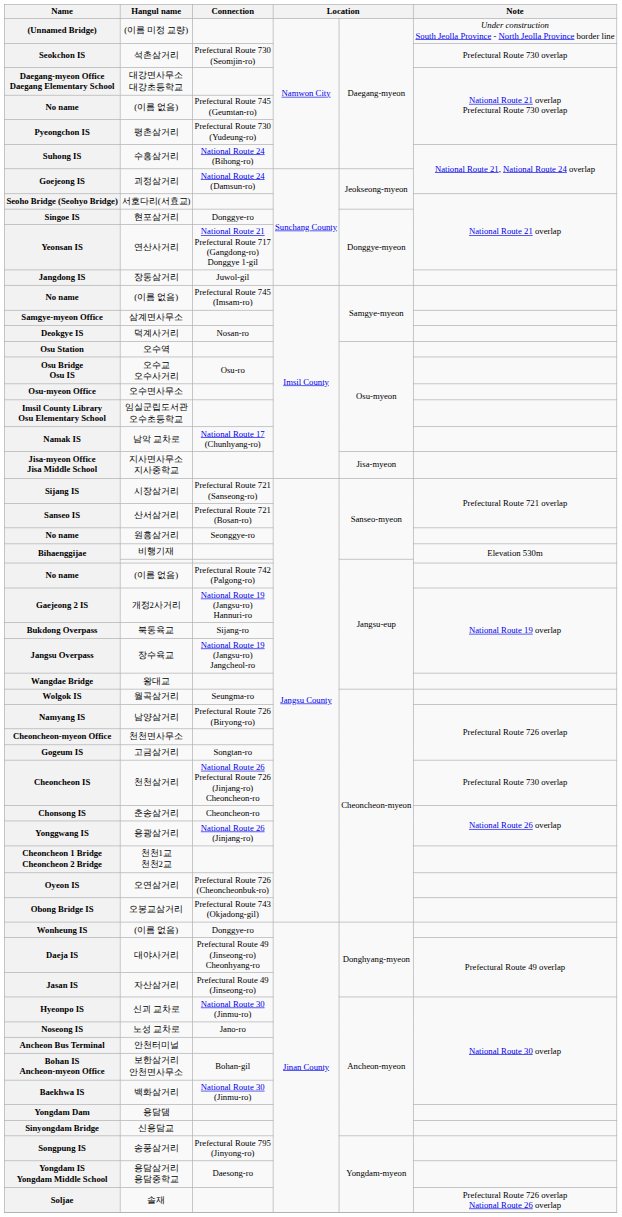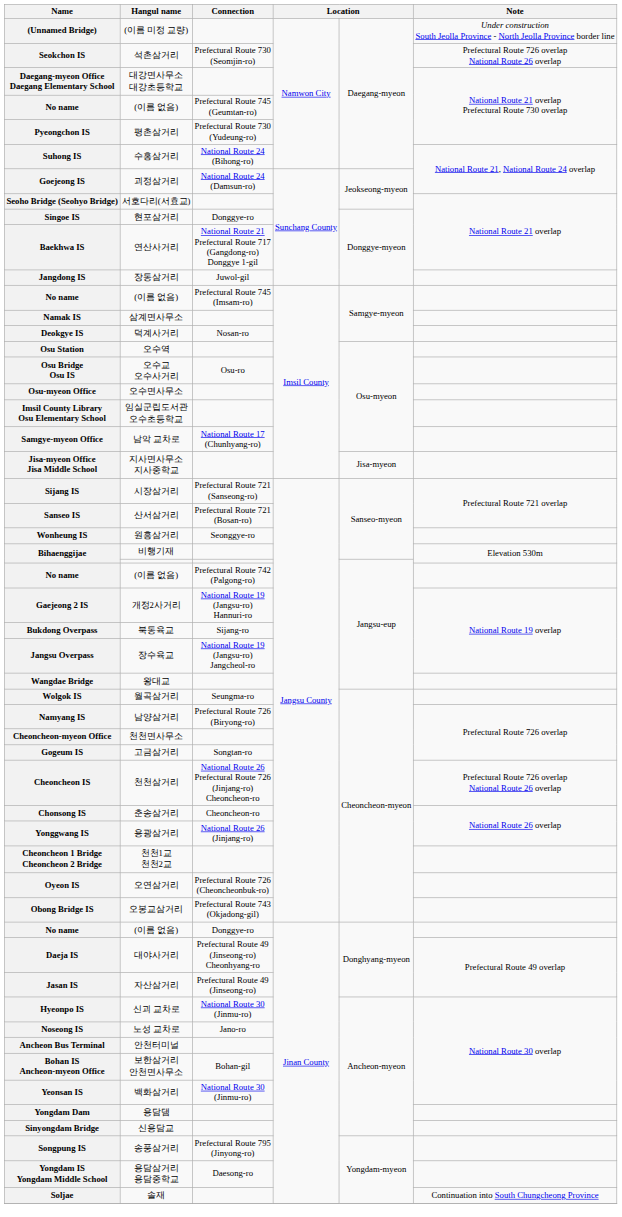 <table class="wikitable" style="font-size: 85%; text-align: center;">
 <tr>
 <th>Name </th>
 <th>Hangul name</th>
 <th>Connection</th>
 <th colspan="2">Location</th>
 <th>Note</th>
 </tr>
 <tr>
 <th>(Unnamed Bridge)</th>
 <td>(이름 미정 교량)</td>
 <td></td>
 <td rowspan=6><a href='#'>Namwon City</a></td>
 <td rowspan=6>Daegang-myeon</td>
 <td><em>Under construction</em><br><a href='#'>South Jeolla Province</a> - <a href='#'>North Jeolla Province</a> border line</td>
 </tr>
 <tr>
 <th>Seokchon IS</th>
 <td>석촌삼거리</td>
 <td>Prefectural Route 730<br>(Seomjin-ro)</td>
-<td>Prefectural Route 730 overlap</td>
+<td>Prefectural Route 726 overlap<br><a href='#'>National Route 26</a> overlap</td>
 </tr>
 <tr>
 <th>Daegang-myeon Office<br>Daegang Elementary School</th>
 <td>대강면사무소<br>대강초등학교</td>
 <td></td>
 <td rowspan=3><a href='#'>National Route 21</a> overlap<br>Prefectural Route 730 overlap</td>
 </tr>
 <tr>
 <th>No name</th>
 <td>(이름 없음)</td>
 <td>Prefectural Route 745<br>(Geumtan-ro)</td>
 </tr>
 <tr>
 <th>Pyeongchon IS</th>
 <td>평촌삼거리</td>
 <td>Prefectural Route 730<br>(Yudeung-ro)</td>
 </tr>
 <tr>
 <th>Suhong IS</th>
 <td>수홍삼거리</td>
 <td><a href='#'>National Route 24</a><br>(Bihong-ro)</td>
 <td rowspan=2><a href='#'>National Route 21</a>, <a href='#'>National Route 24</a> overlap</td>
 </tr>
 <tr>
 <th>Goejeong IS</th>
 <td>괴정삼거리</td>
 <td><a href='#'>National Route 24</a><br>(Damsun-ro)</td>
 <td rowspan=5><a href='#'>Sunchang County</a></td>
 <td rowspan=2>Jeokseong-myeon</td>
 </tr>
 <tr>
 <th>Seoho Bridge (Seohyo Bridge)</th>
 <td>서호다리(서효교)</td>
 <td></td>
 <td rowspan=3><a href='#'>National Route 21</a> overlap</td>
 </tr>
 <tr>
 <th>Singoe IS</th>
 <td>현포삼거리</td>
 <td>Donggye-ro</td>
 <td rowspan=3>Donggye-myeon</td>
 </tr>
 <tr>
-<th>Yeonsan IS</th>
+<th>Baekhwa IS</th>
 <td>연산사거리</td>
 <td><a href='#'>National Route 21</a><br>Prefectural Route 717<br>(Gangdong-ro)<br>Donggye 1-gil</td>
 </tr>
 <tr>
 <th>Jangdong IS</th>
 <td>장동삼거리</td>
 <td>Juwol-gil</td>
 <td></td>
 </tr>
 <tr>
 <th>No name</th>
 <td>(이름 없음)</td>
 <td>Prefectural Route 745<br>(Imsam-ro)</td>
 <td rowspan=9><a href='#'>Imsil County</a></td>
 <td rowspan=3>Samgye-myeon</td>
 <td></td>
 </tr>
 <tr>
-<th>Samgye-myeon Office</th>
+<th>Namak IS</th>
 <td>삼계면사무소</td>
 <td></td>
 <td></td>
 </tr>
 <tr>
 <th>Deokgye IS</th>
 <td>덕계사거리</td>
 <td>Nosan-ro</td>
 <td></td>
 </tr>
 <tr>
 <th>Osu Station</th>
 <td>오수역</td>
 <td></td>
 <td rowspan=5>Osu-myeon</td>
 <td></td>
 </tr>
 <tr>
 <th>Osu Bridge<br>Osu IS</th>
 <td>오수교<br>오수사거리</td>
 <td>Osu-ro</td>
 <td></td>
 </tr>
 <tr>
 <th>Osu-myeon Office</th>
 <td>오수면사무소</td>
 <td></td>
 <td></td>
 </tr>
 <tr>
 <th>Imsil County Library<br>Osu Elementary School</th>
 <td>임실군립도서관<br>오수초등학교</td>
 <td></td>
 <td></td>
 </tr>
 <tr>
-<th>Namak IS</th>
+<th>Samgye-myeon Office</th>
 <td>남악 교차로</td>
 <td><a href='#'>National Route 17</a><br>(Chunhyang-ro)</td>
 <td></td>
 </tr>
 <tr>
 <th>Jisa-myeon Office<br>Jisa Middle School</th>
 <td>지사면사무소<br>지사중학교</td>
 <td></td>
 <td>Jisa-myeon</td>
 <td></td>
 </tr>
 <tr>
 <th>Sijang IS</th>
 <td>시장삼거리</td>
 <td>Prefectural Route 721<br>(Sanseong-ro)</td>
 <td rowspan=20><a href='#'>Jangsu County</a></td>
 <td rowspan=4>Sanseo-myeon</td>
 <td rowspan=2>Prefectural Route 721 overlap</td>
 </tr>
 <tr>
 <th>Sanseo IS</th>
 <td>산서삼거리</td>
 <td>Prefectural Route 721<br>(Bosan-ro)</td>
 </tr>
 <tr>
-<th>No name</th>
+<th>Wonheung IS</th>
 <td>원흥삼거리</td>
 <td>Seonggye-ro</td>
 <td></td>
 </tr>
 <tr>
 <th rowspan=2>Bihaenggijae</th>
 <td>비행기재</td>
 <td></td>
 <td rowspan=2>Elevation 530m</td>
 </tr>
 <tr>
 <td></td>
 <td></td>
 <td rowspan=6>Jangsu-eup</td>
 </tr>
 <tr>
 <th>No name</th>
 <td>(이름 없음)</td>
 <td>Prefectural Route 742<br>(Palgong-ro)</td>
 <td></td>
 </tr>
 <tr>
 <th>Gaejeong 2 IS</th>
 <td>개정2사거리</td>
 <td><a href='#'>National Route 19</a><br>(Jangsu-ro)<br>Hannuri-ro</td>
 <td rowspan=3><a href='#'>National Route 19</a> overlap</td>
 </tr>
 <tr>
 <th>Bukdong Overpass</th>
 <td>북동육교</td>
 <td>Sijang-ro</td>
 </tr>
 <tr>
 <th>Jangsu Overpass</th>
 <td>장수육교</td>
 <td><a href='#'>National Route 19</a><br>(Jangsu-ro)<br>Jangcheol-ro</td>
 </tr>
 <tr>
 <th>Wangdae Bridge</th>
 <td>왕대교</td>
 <td></td>
 <td></td>
 </tr>
 <tr>
 <th>Wolgok IS</th>
 <td>월곡삼거리</td>
 <td>Seungma-ro</td>
 <td rowspan=10>Cheoncheon-myeon</td>
 <td></td>
 </tr>
 <tr>
 <th>Namyang IS</th>
 <td>남양삼거리</td>
 <td>Prefectural Route 726<br>(Biryong-ro)</td>
 <td rowspan=3>Prefectural Route 726 overlap</td>
 </tr>
 <tr>
 <th>Cheoncheon-myeon Office</th>
 <td>천천면사무소</td>
 <td></td>
 </tr>
 <tr>
 <th>Gogeum IS</th>
 <td>고금삼거리</td>
 <td>Songtan-ro</td>
 </tr>
 <tr>
 <th>Cheoncheon IS</th>
 <td>천천삼거리</td>
 <td><a href='#'>National Route 26</a><br>Prefectural Route 726<br>(Jinjang-ro)<br>Cheoncheon-ro</td>
-<td>Prefectural Route 730 overlap</td>
+<td>Prefectural Route 726 overlap<br><a href='#'>National Route 26</a> overlap</td>
 </tr>
 <tr>
 <th>Chonsong IS</th>
 <td>춘송삼거리</td>
 <td>Cheoncheon-ro</td>
 <td rowspan=2><a href='#'>National Route 26</a> overlap</td>
 </tr>
 <tr>
 <th>Yonggwang IS</th>
 <td>용광삼거리</td>
 <td><a href='#'>National Route 26</a><br>(Jinjang-ro)</td>
 </tr>
 <tr>
 <th>Cheoncheon 1 Bridge<br>Cheoncheon 2 Bridge</th>
 <td>천천1교<br>천천2교</td>
 <td></td>
 <td></td>
 </tr>
 <tr>
 <th>Oyeon IS</th>
 <td>오연삼거리</td>
 <td>Prefectural Route 726<br>(Cheoncheonbuk-ro)</td>
 <td></td>
 </tr>
 <tr>
 <th>Obong Bridge IS</th>
 <td>오봉교삼거리</td>
 <td>Prefectural Route 743<br>(Okjadong-gil)</td>
 <td></td>
 </tr>
 <tr>
-<th>Wonheung IS</th>
+<th>No name</th>
 <td>(이름 없음)</td>
 <td>Donggye-ro</td>
 <td rowspan=13><a href='#'>Jinan County</a></td>
 <td rowspan=3>Donghyang-myeon</td>
 <td></td>
 </tr>
 <tr>
 <th>Daeja IS</th>
 <td>대야사거리</td>
 <td>Prefectural Route 49<br>(Jinseong-ro)<br>Cheonhyang-ro</td>
 <td rowspan=2>Prefectural Route 49 overlap</td>
 </tr>
 <tr>
 <th>Jasan IS</th>
 <td>자산삼거리</td>
 <td>Prefectural Route 49<br>(Jinseong-ro)</td>
 </tr>
 <tr>
 <th>Hyeonpo IS</th>
 <td>신괴 교차로</td>
 <td><a href='#'>National Route 30</a><br>(Jinmu-ro)</td>
 <td rowspan=7>Ancheon-myeon</td>
 <td rowspan=5><a href='#'>National Route 30</a> overlap</td>
 </tr>
 <tr>
 <th>Noseong IS</th>
 <td>노성 교차로</td>
 <td>Jano-ro</td>
 </tr>
 <tr>
 <th>Ancheon Bus Terminal</th>
 <td>안천터미널</td>
 <td></td>
 </tr>
 <tr>
 <th>Bohan IS<br>Ancheon-myeon Office</th>
 <td>보한삼거리<br>안천면사무소</td>
 <td>Bohan-gil</td>
 </tr>
 <tr>
-<th>Baekhwa IS</th>
+<th>Yeonsan IS</th>
 <td>백화삼거리</td>
 <td><a href='#'>National Route 30</a><br>(Jinmu-ro)</td>
 </tr>
 <tr>
 <th>Yongdam Dam</th>
 <td>용담댐</td>
 <td></td>
 <td></td>
 </tr>
 <tr>
 <th>Sinyongdam Bridge</th>
 <td>신용담교</td>
 <td></td>
 <td></td>
 </tr>
 <tr>
 <th>Songpung IS</th>
 <td>송풍삼거리</td>
 <td>Prefectural Route 795<br>(Jinyong-ro)</td>
 <td rowspan=3>Yongdam-myeon</td>
 <td></td>
 </tr>
 <tr>
 <th>Yongdam IS<br>Yongdam Middle School</th>
 <td>용담삼거리<br>용담중학교</td>
 <td>Daesong-ro</td>
 <td></td>
 </tr>
 <tr>
 <th>Soljae</th>
 <td>솔재</td>
 <td></td>
-<td>Prefectural Route 726 overlap<br><a href='#'>National Route 26</a> overlap</td>
+<td>Continuation into <a href='#'>South Chungcheong Province</a></td>
 </tr>
 <tr>
 </tr>
 </table>
